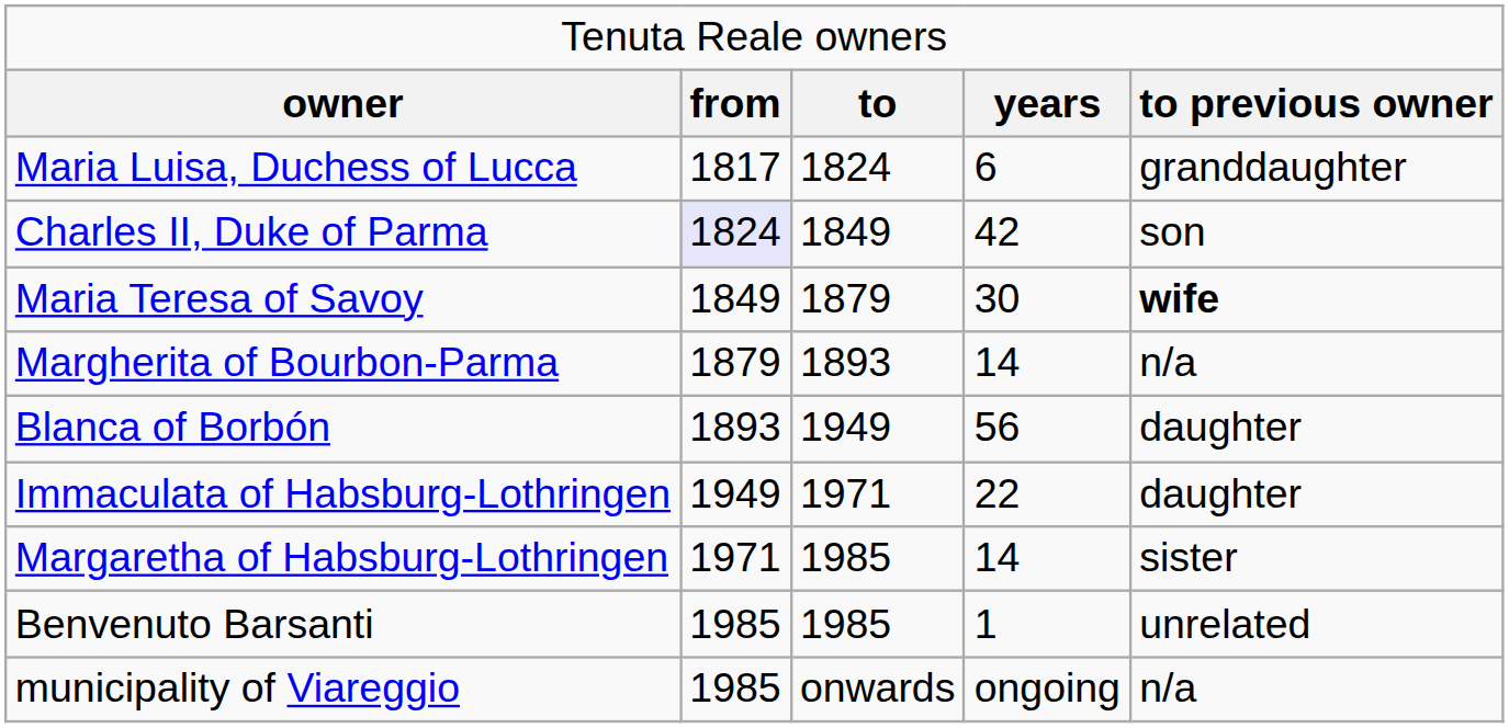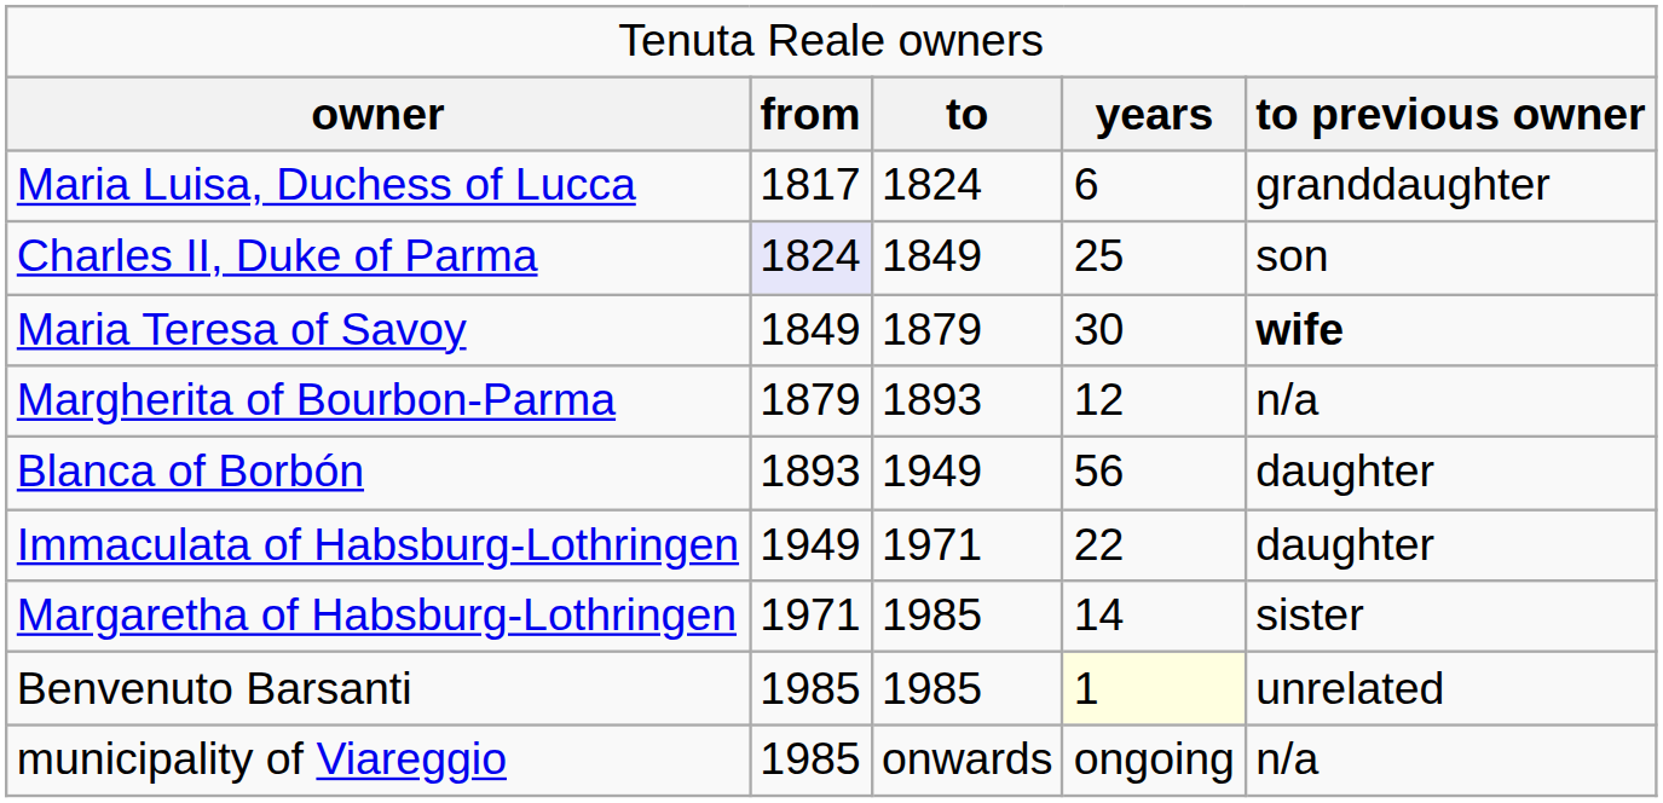 <table class="wikitable unsortable">
 <tr>
 <td colspan="5" style="text-align:center;">Tenuta Reale owners</td>
 </tr>
 <tr>
 <th>owner</th>
 <th>from</th>
 <th>to</th>
 <th>years</th>
 <th>to previous owner</th>
 </tr>
 <tr>
 <td><a href='#'>Maria Luisa, Duchess of Lucca</a></td>
 <td>1817</td>
 <td>1824</td>
 <td>6</td>
 <td>granddaughter</td>
 </tr>
 <tr>
 <td><a href='#'>Charles II, Duke of Parma</a></td>
 <td style="background: lavender;">1824</td>
 <td>1849</td>
-<td>42</td>
+<td>25</td>
 <td>son</td>
 </tr>
 <tr>
 <td><a href='#'>Maria Teresa of Savoy</a></td>
 <td>1849</td>
 <td>1879</td>
 <td>30</td>
 <td><strong>wife</strong></td>
 </tr>
 <tr>
 <td><a href='#'>Margherita of Bourbon-Parma</a></td>
 <td>1879</td>
 <td>1893</td>
-<td>14</td>
+<td>12</td>
 <td>n/a</td>
 </tr>
 <tr>
 <td><a href='#'>Blanca of Borbón</a></td>
 <td>1893</td>
 <td>1949</td>
 <td>56</td>
 <td>daughter</td>
 </tr>
 <tr>
 <td><a href='#'>Immaculata of Habsburg-Lothringen</a></td>
 <td>1949</td>
 <td>1971</td>
 <td>22</td>
 <td>daughter</td>
 </tr>
 <tr>
 <td><a href='#'>Margaretha of Habsburg-Lothringen</a></td>
 <td>1971</td>
 <td>1985</td>
 <td>14</td>
 <td>sister</td>
 </tr>
 <tr>
 <td>Benvenuto Barsanti</td>
 <td>1985</td>
 <td>1985</td>
-<td>1</td>
+<td style="background: lightyellow;">1</td>
 <td>unrelated</td>
 </tr>
 <tr>
 <td>municipality of <a href='#'>Viareggio</a></td>
 <td>1985</td>
 <td>onwards</td>
 <td>ongoing</td>
 <td>n/a</td>
 </tr>
 </table>
